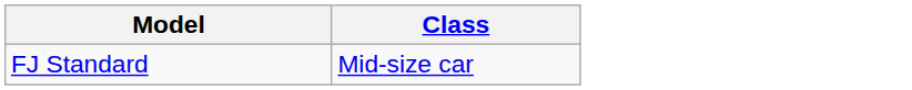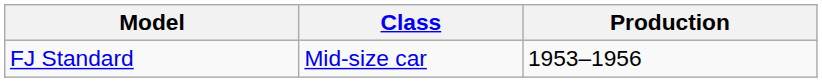 <table class="wikitable">
 <tr>
 <th style="width:200px;">Model</th>
 <th style="width:150px;"><a href='#'>Class</a></th>
+<th style="width:200px;">Production</th>
 </tr>
 <tr>
 <td valign="top"><a href='#'>FJ Standard</a></td>
 <td valign="top"><a href='#'>Mid-size car</a></td>
+<td valign="top">1953–1956</td>
 </tr>
 </table>
